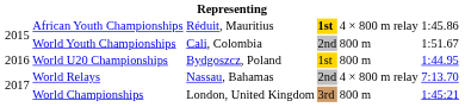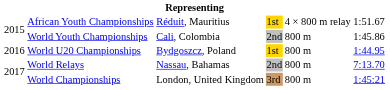 <table>
 <tr>
 <th colspan="6">Representing </th>
 </tr>
 <tr>
 <td rowspan=2>2015</td>
 <td><a href='#'>African Youth Championships</a></td>
 <td><a href='#'>Réduit</a>, Mauritius</td>
-<td bgcolor=gold><strong>1st</strong></td>
+<td bgcolor=gold>1st</td>
 <td>4 × 800 m relay</td>
-<td>1:45.86</td>
+<td>1:51.67</td>
 </tr>
 <tr>
 <td><a href='#'>World Youth Championships</a></td>
 <td><a href='#'>Cali</a>, Colombia</td>
 <td bgcolor=silver>2nd</td>
 <td>800 m</td>
-<td>1:51.67</td>
+<td>1:45.86</td>
 </tr>
 <tr>
 <td>2016</td>
 <td><a href='#'>World U20 Championships</a></td>
 <td><a href='#'>Bydgoszcz</a>, Poland</td>
 <td bgcolor=gold>1st</td>
 <td>800 m</td>
 <td><a href='#'>1:44.95</a></td>
 </tr>
 <tr>
 <td rowspan=2>2017</td>
 <td><a href='#'>World Relays</a></td>
 <td><a href='#'>Nassau</a>, Bahamas</td>
 <td bgcolor=silver>2nd</td>
-<td>4 × 800 m relay</td>
+<td>800 m</td>
 <td><a href='#'>7:13.70</a></td>
 </tr>
 <tr>
 <td><a href='#'>World Championships</a></td>
 <td>London, United Kingdom</td>
 <td bgcolor=cc9966>3rd</td>
 <td>800 m</td>
 <td><a href='#'>1:45:21</a></td>
 </tr>
 </table>
